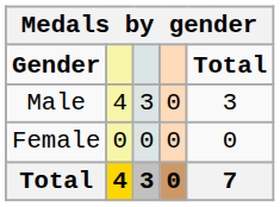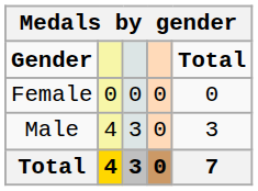 <table class="wikitable" style="font-size:85%; float:left">
 <tr style="background:#efefef;">
 <th colspan=5><strong>Medals by gender</strong></th>
 </tr>
 <tr align=center>
 <td><strong>Gender</strong></td>
 <td style="background:#f7f6a8;"></td>
 <td style="background:#dce5e5;"></td>
 <td style="background:#ffdab9;"></td>
 <td><strong>Total</strong></td>
 </tr>
 <tr align=center>
+<td>Female</td>
+<td style="background:#F7F6A8;">0</td>
+<td style="background:#DCE5E5;">0</td>
+<td style="background:#FFDAB9;">0</td>
+<td>0</td>
+</tr>
+<tr align=center>
 <td>Male</td>
 <td style="background:#F7F6A8;">4</td>
 <td style="background:#DCE5E5;">3</td>
 <td style="background:#FFDAB9;">0</td>
 <td>3</td>
-</tr>
-<tr align=center>
-<td>Female</td>
-<td style="background:#F7F6A8;">0</td>
-<td style="background:#DCE5E5;">0</td>
-<td style="background:#FFDAB9;">0</td>
-<td>0</td>
 </tr>
 <tr align=center>
 <th><strong>Total</strong></th>
 <th style="background:gold;"><strong>4</strong></th>
 <th style="background:silver;"><strong>3</strong></th>
 <th style="background:#c96;"><strong>0</strong></th>
 <th><strong>7</strong></th>
 </tr>
 </table>
